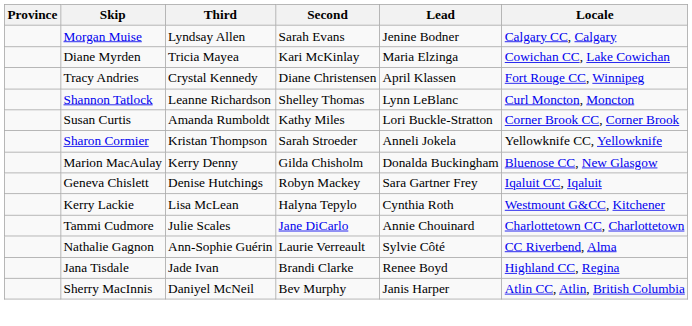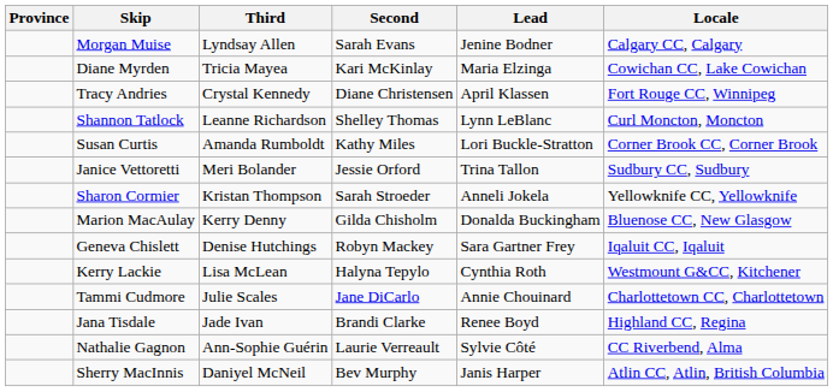 <table class=wikitable>
 <tr>
 <th>Province</th>
 <th>Skip</th>
 <th>Third</th>
 <th>Second</th>
 <th>Lead</th>
 <th>Locale</th>
 </tr>
 <tr>
 <td></td>
 <td><a href='#'>Morgan Muise</a></td>
 <td>Lyndsay Allen</td>
 <td>Sarah Evans</td>
 <td>Jenine Bodner</td>
 <td><a href='#'>Calgary CC</a>, <a href='#'>Calgary</a></td>
 </tr>
 <tr>
 <td></td>
 <td>Diane Myrden</td>
 <td>Tricia Mayea</td>
 <td>Kari McKinlay</td>
 <td>Maria Elzinga</td>
 <td><a href='#'>Cowichan CC</a>, <a href='#'>Lake Cowichan</a></td>
 </tr>
 <tr>
 <td></td>
 <td>Tracy Andries</td>
 <td>Crystal Kennedy</td>
 <td>Diane Christensen</td>
 <td>April Klassen</td>
 <td><a href='#'>Fort Rouge CC</a>, <a href='#'>Winnipeg</a></td>
 </tr>
 <tr>
 <td></td>
 <td><a href='#'>Shannon Tatlock</a></td>
 <td>Leanne Richardson</td>
 <td>Shelley Thomas</td>
 <td>Lynn LeBlanc</td>
 <td><a href='#'>Curl Moncton</a>, <a href='#'>Moncton</a></td>
 </tr>
 <tr>
 <td></td>
 <td>Susan Curtis</td>
 <td>Amanda Rumboldt</td>
 <td>Kathy Miles</td>
 <td>Lori Buckle-Stratton</td>
 <td><a href='#'>Corner Brook CC</a>, <a href='#'>Corner Brook</a></td>
 </tr>
 <tr>
 <td></td>
+<td>Janice Vettoretti</td>
+<td>Meri Bolander</td>
+<td>Jessie Orford</td>
+<td>Trina Tallon</td>
+<td><a href='#'>Sudbury CC</a>, <a href='#'>Sudbury</a></td>
+</tr>
+<tr>
+<td></td>
 <td><a href='#'>Sharon Cormier</a></td>
 <td>Kristan Thompson</td>
 <td>Sarah Stroeder</td>
 <td>Anneli Jokela</td>
 <td>Yellowknife CC, <a href='#'>Yellowknife</a></td>
 </tr>
 <tr>
 <td></td>
 <td>Marion MacAulay</td>
 <td>Kerry Denny</td>
 <td>Gilda Chisholm</td>
 <td>Donalda Buckingham</td>
 <td><a href='#'>Bluenose CC</a>, <a href='#'>New Glasgow</a></td>
 </tr>
 <tr>
 <td></td>
 <td>Geneva Chislett</td>
 <td>Denise Hutchings</td>
 <td>Robyn Mackey</td>
 <td>Sara Gartner Frey</td>
 <td><a href='#'>Iqaluit CC</a>, <a href='#'>Iqaluit</a></td>
 </tr>
 <tr>
 <td></td>
 <td>Kerry Lackie</td>
 <td>Lisa McLean</td>
 <td>Halyna Tepylo</td>
 <td>Cynthia Roth</td>
 <td><a href='#'>Westmount G&CC</a>, <a href='#'>Kitchener</a></td>
 </tr>
 <tr>
 <td></td>
 <td>Tammi Cudmore</td>
 <td>Julie Scales</td>
 <td><a href='#'>Jane DiCarlo</a></td>
 <td>Annie Chouinard</td>
 <td><a href='#'> Charlottetown CC</a>, <a href='#'>Charlottetown</a></td>
 </tr>
 <tr>
 <td></td>
+<td>Jana Tisdale</td>
+<td>Jade Ivan</td>
+<td>Brandi Clarke</td>
+<td>Renee Boyd</td>
+<td><a href='#'>Highland CC</a>, <a href='#'>Regina</a></td>
+</tr>
+<tr>
+<td></td>
 <td>Nathalie Gagnon</td>
 <td>Ann-Sophie Guérin</td>
 <td>Laurie Verreault</td>
 <td>Sylvie Côté</td>
 <td><a href='#'>CC Riverbend</a>, <a href='#'>Alma</a></td>
-</tr>
-<tr>
-<td></td>
-<td>Jana Tisdale</td>
-<td>Jade Ivan</td>
-<td>Brandi Clarke</td>
-<td>Renee Boyd</td>
-<td><a href='#'>Highland CC</a>, <a href='#'>Regina</a></td>
 </tr>
 <tr>
 <td></td>
 <td>Sherry MacInnis</td>
 <td>Daniyel McNeil</td>
 <td>Bev Murphy</td>
 <td>Janis Harper</td>
 <td><a href='#'>Atlin CC</a>, <a href='#'>Atlin</a>, <a href='#'>British Columbia</a></td>
 </tr>
 </table>
